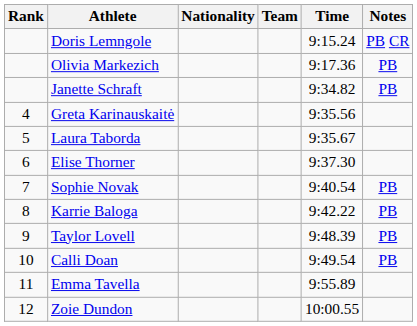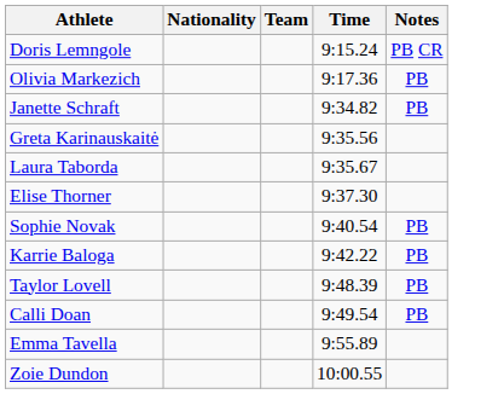 <table class="wikitable sortable plainrowheaders" style="text-align:center">
 <tr>
-<th scope="col">Rank</th>
 <th scope="col">Athlete</th>
 <th scope="col">Nationality</th>
 <th scope="col">Team</th>
 <th scope="col">Time</th>
 <th scope="col">Notes</th>
 </tr>
 <tr>
-<td></td>
 <td align=left><a href='#'>Doris Lemngole</a></td>
 <td align=left></td>
 <td></td>
 <td>9:15.24</td>
 <td><a href='#'><abbr>PB</abbr></a> <a href='#'>CR</a></td>
 </tr>
 <tr>
-<td></td>
 <td align=left><a href='#'>Olivia Markezich</a></td>
 <td align=left></td>
 <td></td>
 <td>9:17.36</td>
 <td><a href='#'><abbr>PB</abbr></a></td>
 </tr>
 <tr>
-<td></td>
 <td align=left><a href='#'>Janette Schraft</a></td>
 <td align=left></td>
 <td></td>
 <td>9:34.82</td>
 <td><a href='#'><abbr>PB</abbr></a></td>
 </tr>
 <tr>
-<td>4</td>
 <td align=left><a href='#'>Greta Karinauskaitė</a></td>
 <td align=left></td>
 <td></td>
 <td>9:35.56</td>
 <td></td>
 </tr>
 <tr>
-<td>5</td>
 <td align=left><a href='#'>Laura Taborda</a></td>
 <td align=left></td>
 <td></td>
 <td>9:35.67</td>
 <td></td>
 </tr>
 <tr>
-<td>6</td>
 <td align=left><a href='#'>Elise Thorner</a></td>
 <td align=left></td>
 <td></td>
 <td>9:37.30</td>
 <td></td>
 </tr>
 <tr>
-<td>7</td>
 <td align=left><a href='#'>Sophie Novak</a></td>
 <td align=left></td>
 <td></td>
 <td>9:40.54</td>
 <td><a href='#'><abbr>PB</abbr></a></td>
 </tr>
 <tr>
-<td>8</td>
 <td align=left><a href='#'>Karrie Baloga</a></td>
 <td align=left></td>
 <td></td>
 <td>9:42.22</td>
 <td><a href='#'><abbr>PB</abbr></a></td>
 </tr>
 <tr>
-<td>9</td>
 <td align=left><a href='#'>Taylor Lovell</a></td>
 <td align=left></td>
 <td></td>
 <td>9:48.39</td>
 <td><a href='#'><abbr>PB</abbr></a></td>
 </tr>
 <tr>
-<td>10</td>
 <td align=left><a href='#'>Calli Doan</a></td>
 <td align=left></td>
 <td></td>
 <td>9:49.54</td>
 <td><a href='#'><abbr>PB</abbr></a></td>
 </tr>
 <tr>
-<td>11</td>
 <td align=left><a href='#'>Emma Tavella</a></td>
 <td align=left></td>
 <td></td>
 <td>9:55.89</td>
 <td></td>
 </tr>
 <tr>
-<td>12</td>
 <td align=left><a href='#'>Zoie Dundon</a></td>
 <td align=left></td>
 <td></td>
 <td>10:00.55</td>
 <td></td>
 </tr>
 </table>
